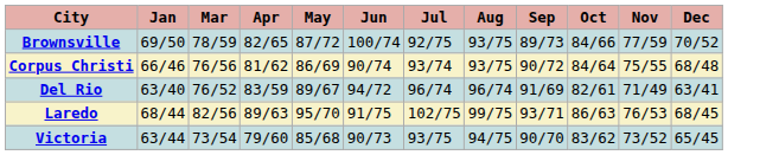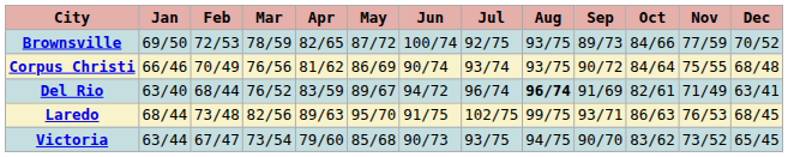 <table class="wikitable sortable sort-under" "text-align: center; font-size: 80%;"|>
 <tr>
 <th style="background-color: #E5AFAA;">City</th>
 <th style="background-color: #E5AFAA;" data-sort-type="number">Jan</th>
+<th style="background-color: #E5AFAA;" data-sort-type="number">Feb</th>
 <th style="background-color: #E5AFAA;" data-sort-type="number">Mar</th>
 <th style="background-color: #E5AFAA;" data-sort-type="number">Apr</th>
 <th style="background-color: #E5AFAA;" data-sort-type="number">May</th>
 <th style="background-color: #E5AFAA;" data-sort-type="number">Jun</th>
 <th style="background-color: #E5AFAA;" data-sort-type="number">Jul</th>
 <th style="background-color: #E5AFAA;" data-sort-type="number">Aug</th>
 <th style="background-color: #E5AFAA;" data-sort-type="number">Sep</th>
 <th style="background-color: #E5AFAA;" data-sort-type="number">Oct</th>
 <th style="background-color: #E5AFAA;" data-sort-type="number">Nov</th>
 <th style="background-color: #E5AFAA;" data-sort-type="number">Dec</th>
 </tr>
 <tr style="background: #C5DFE1;">
 <th style="background: #C5DFE1;"><a href='#'>Brownsville</a></th>
 <td>69/50</td>
+<td>72/53</td>
 <td>78/59</td>
 <td>82/65</td>
 <td>87/72</td>
 <td>100/74</td>
 <td>92/75</td>
 <td>93/75</td>
 <td>89/73</td>
 <td>84/66</td>
 <td>77/59</td>
 <td>70/52</td>
 </tr>
 <tr style="background: #F8F3CA;">
 <th style="background: #F8F3CA;"><a href='#'>Corpus Christi</a></th>
 <td>66/46</td>
+<td>70/49</td>
 <td>76/56</td>
 <td>81/62</td>
 <td>86/69</td>
 <td>90/74</td>
 <td>93/74</td>
 <td>93/75</td>
 <td>90/72</td>
 <td>84/64</td>
 <td>75/55</td>
 <td>68/48</td>
 </tr>
 <tr style="background: #C5DFE1;">
 <th style="background: #C5DFE1;"><a href='#'>Del Rio</a></th>
 <td>63/40</td>
+<td>68/44</td>
 <td>76/52</td>
 <td>83/59</td>
 <td>89/67</td>
 <td>94/72</td>
 <td>96/74</td>
-<td>96/74</td>
+<td><strong>96/74</strong></td>
 <td>91/69</td>
 <td>82/61</td>
 <td>71/49</td>
 <td>63/41</td>
 </tr>
 <tr style="background: #F8F3CA;">
 <th style="background: #F8F3CA;"><a href='#'>Laredo</a></th>
 <td>68/44</td>
+<td>73/48</td>
 <td>82/56</td>
 <td>89/63</td>
 <td>95/70</td>
 <td>91/75</td>
 <td>102/75</td>
 <td>99/75</td>
 <td>93/71</td>
 <td>86/63</td>
 <td>76/53</td>
 <td>68/45</td>
 </tr>
 <tr style="background: #C5DFE1;">
 <th style="background: #C5DFE1;"><a href='#'>Victoria</a></th>
 <td>63/44</td>
+<td>67/47</td>
 <td>73/54</td>
 <td>79/60</td>
 <td>85/68</td>
 <td>90/73</td>
 <td>93/75</td>
 <td>94/75</td>
 <td>90/70</td>
 <td>83/62</td>
 <td>73/52</td>
 <td>65/45</td>
 </tr>
 </table>
